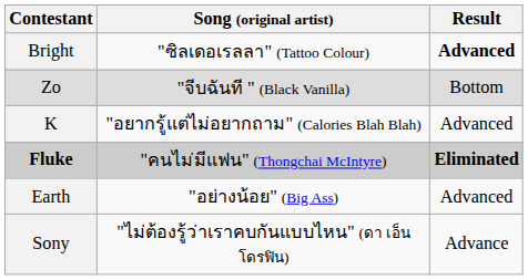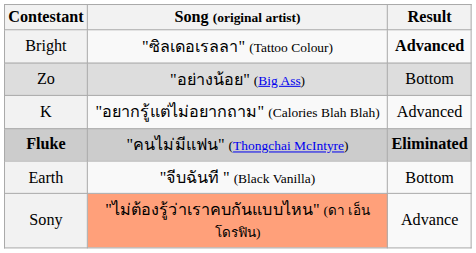 <table class="wikitable" style="text-align:center;">
 <tr>
 <th scope="col">Contestant</th>
 <th style="width:290px;" scope="col">Song <small>(original artist)</small></th>
 <th scope="col">Result</th>
 </tr>
 <tr>
 <th scope="row" style="font-weight:normal;">Bright</th>
 <td>"ซิลเดอเรลลา" <small>(Tattoo Colour)</small></td>
 <td><strong>Advanced</strong></td>
 </tr>
 <tr style="background:#ddd;">
 <th scope="row" style="background-color:#DDDDDD; font-weight:normal;">Zo</th>
-<td>"จีบฉันที " <small>(Black Vanilla)</small></td>
+<td>"อย่างน้อย" <small>(<a href='#'>Big Ass</a>)</small></td>
 <td>Bottom</td>
 </tr>
 <tr>
 <th scope="row" style="font-weight:normal;">K</th>
 <td>"อยากรู้แต่ไม่อยากถาม" <small>(Calories Blah Blah)</small></td>
 <td>Advanced</td>
 </tr>
 <tr style="background:#ccc;">
 <th scope="row" style="background-color:#CCCCCC; font-weight:normal;"><strong>Fluke</strong></th>
 <td>"คนไม่มีแฟน" <small>(<a href='#'>Thongchai McIntyre</a>)</small></td>
 <td><strong>Eliminated</strong></td>
 </tr>
 <tr>
 <th scope="row" style="font-weight:normal;">Earth</th>
-<td>"อย่างน้อย" <small>(<a href='#'>Big Ass</a>)</small></td>
-<td>Advanced</td>
+<td>"จีบฉันที " <small>(Black Vanilla)</small></td>
+<td>Bottom</td>
 </tr>
 <tr>
 <th scope="row" style="font-weight:normal;">Sony</th>
-<td>"ไม่ต้องรู้ว่าเราคบกันแบบไหน" <small>(ดา เอ็นโดรฟิน)</small></td>
+<td style="background: lightsalmon;">"ไม่ต้องรู้ว่าเราคบกันแบบไหน" <small>(ดา เอ็นโดรฟิน)</small></td>
 <td>Advance</td>
 </tr>
 </table>
